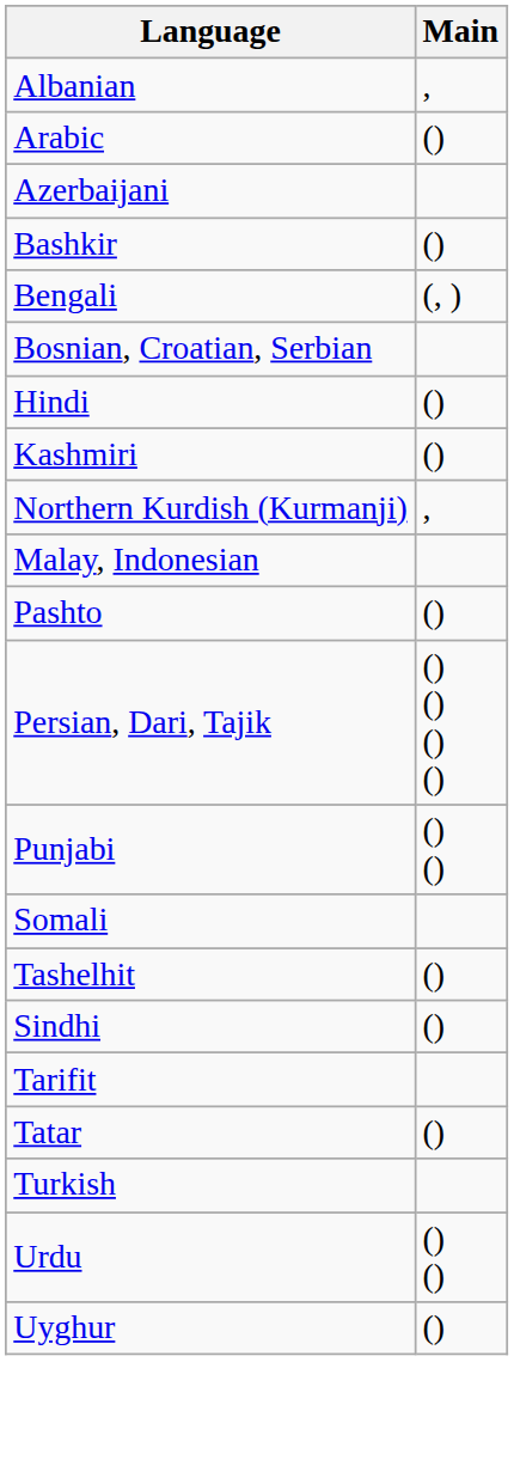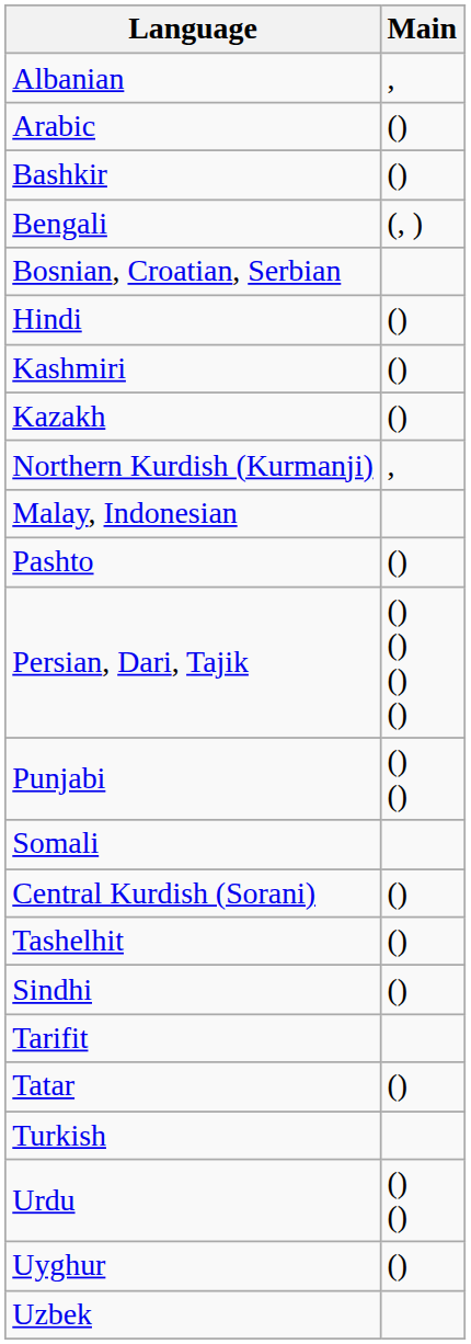 <table class="wikitable">
 <tr>
 <th>Language</th>
 <th>Main</th>
 </tr>
 <tr>
 <td><a href='#'>Albanian</a></td>
 <td>, </td>
 </tr>
 <tr>
 <td><a href='#'>Arabic</a></td>
 <td> ()</td>
-</tr>
-<tr>
-<td><a href='#'>Azerbaijani</a></td>
-<td></td>
 </tr>
 <tr>
 <td><a href='#'>Bashkir</a></td>
 <td> ()</td>
 </tr>
 <tr>
 <td><a href='#'>Bengali</a></td>
 <td> (, )</td>
 </tr>
 <tr>
 <td><a href='#'>Bosnian</a>, <a href='#'>Croatian</a>, <a href='#'>Serbian</a></td>
 <td></td>
 </tr>
 <tr>
 <td><a href='#'>Hindi</a></td>
 <td> ()</td>
 </tr>
 <tr>
 <td><a href='#'>Kashmiri</a></td>
+<td> ()</td>
+</tr>
+<tr>
+<td><a href='#'>Kazakh</a></td>
 <td> ()</td>
 </tr>
 <tr>
 <td><a href='#'>Northern Kurdish (Kurmanji)</a></td>
 <td>, </td>
 </tr>
 <tr>
 <td><a href='#'>Malay</a>, <a href='#'>Indonesian</a></td>
 <td></td>
 </tr>
 <tr>
 <td><a href='#'>Pashto</a></td>
 <td> ()</td>
 </tr>
 <tr>
 <td><a href='#'>Persian</a>, <a href='#'>Dari</a>, <a href='#'>Tajik</a></td>
 <td> ()<br> ()<br> ()<br> ()</td>
 </tr>
 <tr>
 <td><a href='#'>Punjabi</a></td>
 <td> ()<br> ()</td>
 </tr>
 <tr>
 <td><a href='#'>Somali</a></td>
 <td></td>
+</tr>
+<tr>
+<td><a href='#'>Central Kurdish (Sorani)</a></td>
+<td> ()</td>
 </tr>
 <tr>
 <td><a href='#'>Tashelhit</a></td>
 <td> ()</td>
 </tr>
 <tr>
 <td><a href='#'>Sindhi</a></td>
 <td> ()</td>
 </tr>
 <tr>
 <td><a href='#'>Tarifit</a></td>
 <td></td>
 </tr>
 <tr>
 <td><a href='#'>Tatar</a></td>
 <td> ()</td>
 </tr>
 <tr>
 <td><a href='#'>Turkish</a></td>
 <td></td>
 </tr>
 <tr>
 <td><a href='#'>Urdu</a></td>
 <td> ()<br> ()</td>
 </tr>
 <tr>
 <td><a href='#'>Uyghur</a></td>
 <td> ()</td>
 </tr>
+<tr>
+<td><a href='#'>Uzbek</a></td>
+<td></td>
+</tr>
 </table>
